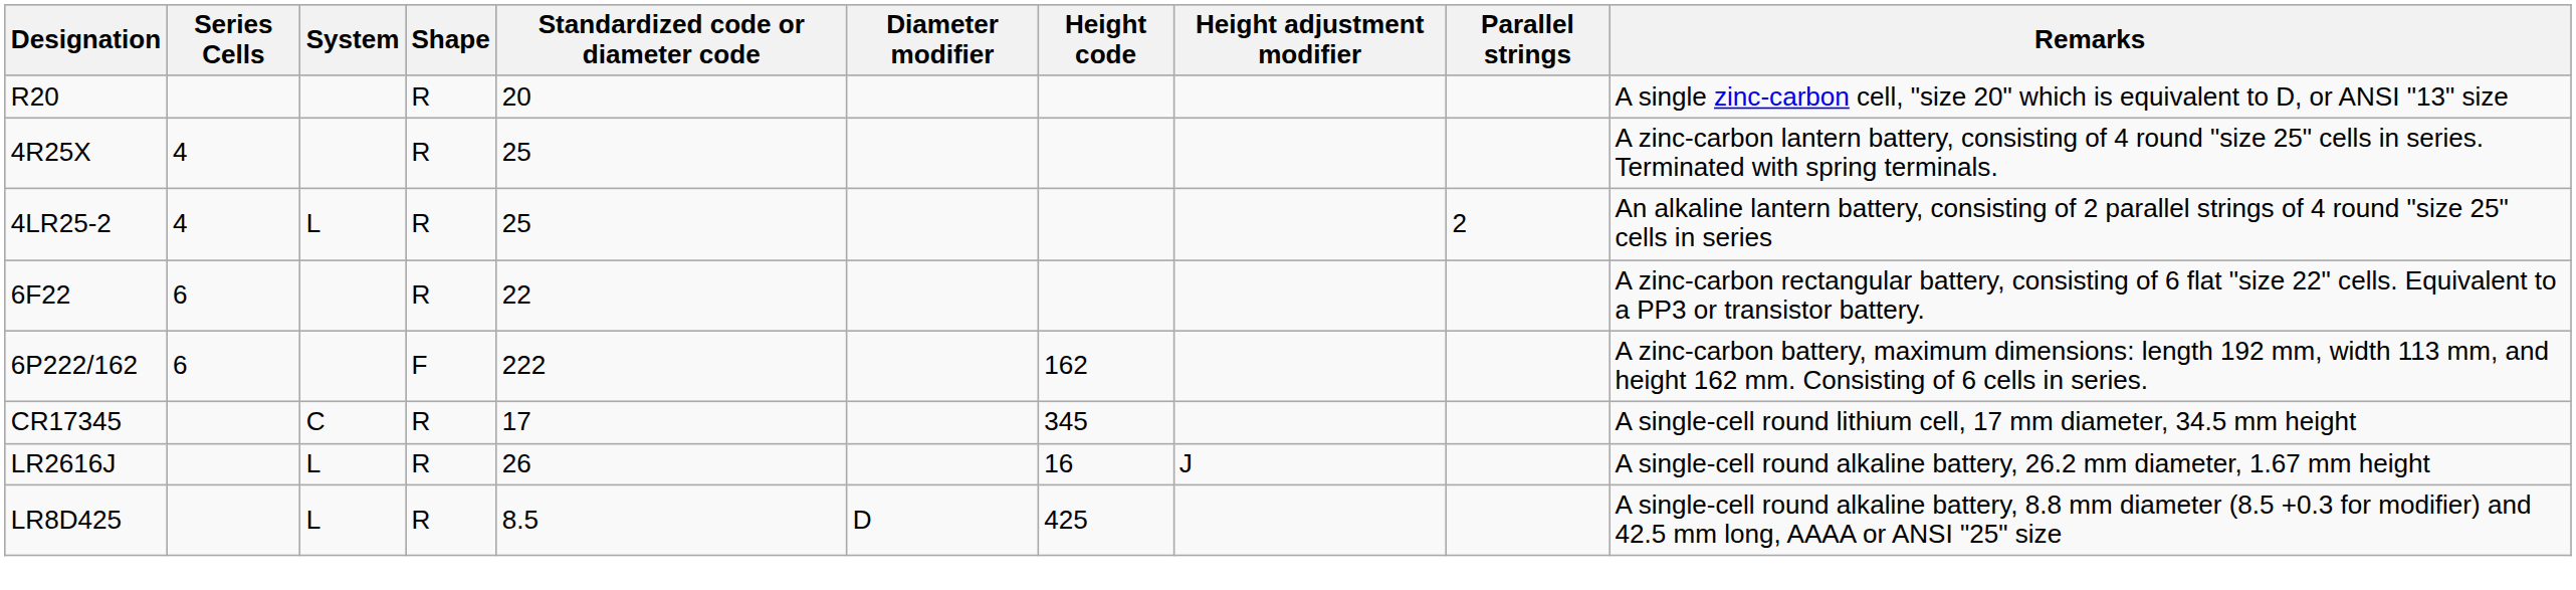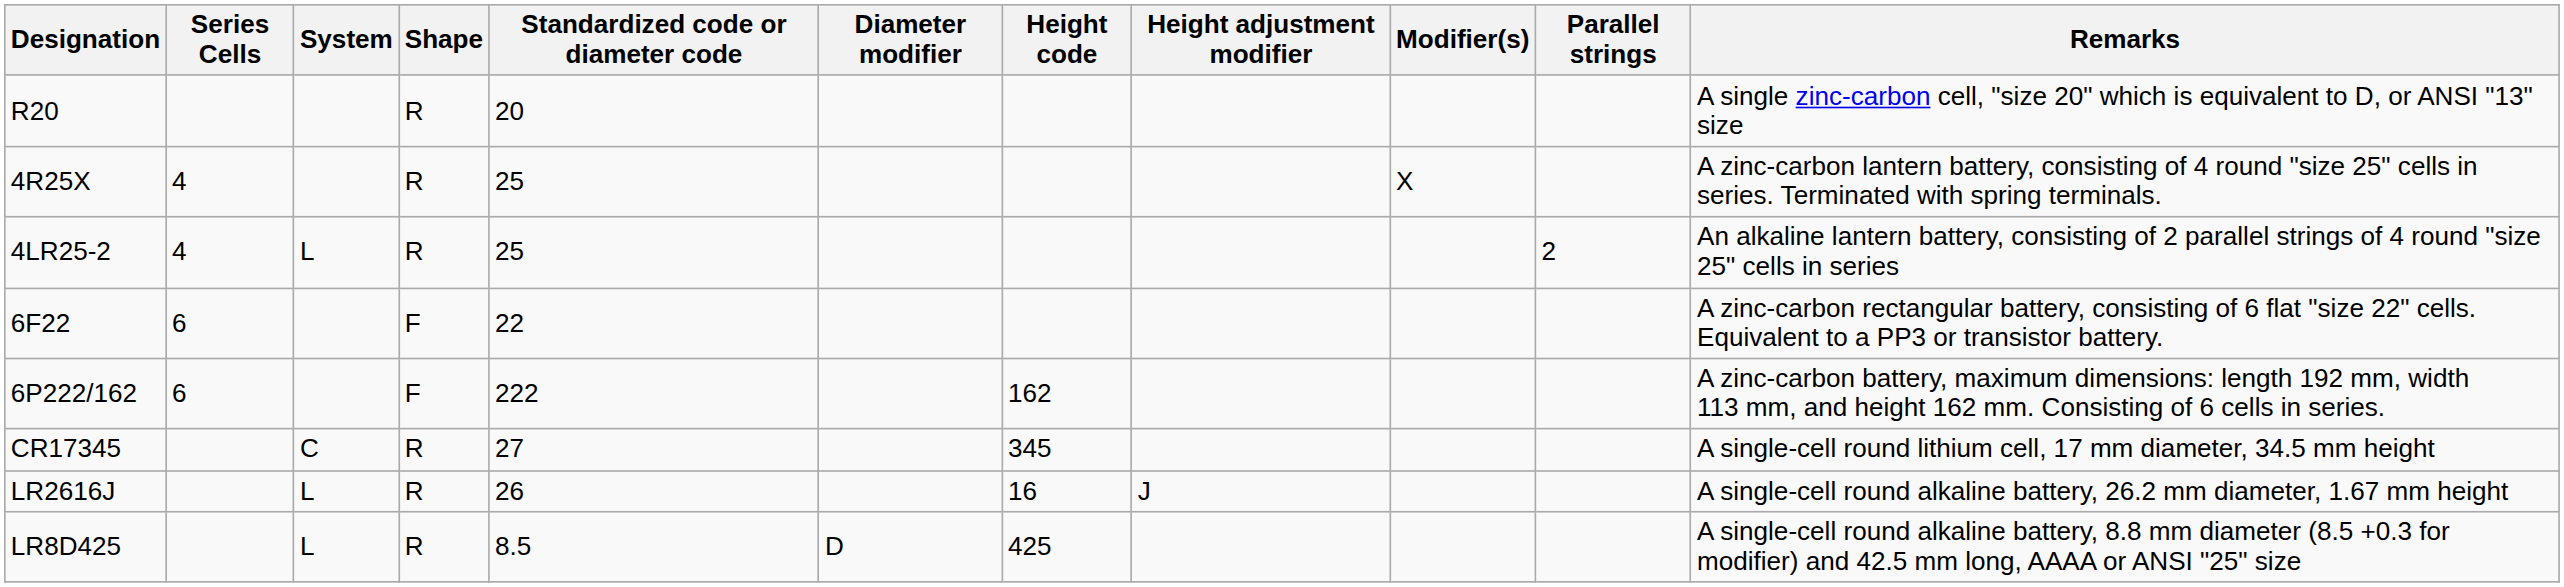 <table class=wikitable>
 <tr>
 <th>Designation</th>
 <th>Series Cells</th>
 <th>System</th>
 <th>Shape</th>
 <th>Standardized code or diameter code</th>
 <th>Diameter modifier</th>
 <th>Height code</th>
 <th>Height adjustment modifier</th>
+<th>Modifier(s)</th>
 <th>Parallel strings</th>
 <th>Remarks</th>
 </tr>
 <tr>
 <td>R20</td>
 <td></td>
 <td></td>
 <td>R</td>
 <td>20</td>
+<td></td>
 <td></td>
 <td></td>
 <td></td>
 <td></td>
 <td>A single <a href='#'>zinc-carbon</a> cell, "size 20" which is equivalent to D, or ANSI "13" size</td>
 </tr>
 <tr>
 <td>4R25X</td>
 <td>4</td>
 <td></td>
 <td>R</td>
 <td>25</td>
 <td></td>
 <td></td>
 <td></td>
+<td>X</td>
 <td></td>
 <td>A zinc-carbon lantern battery, consisting of 4 round "size 25" cells in series. Terminated with spring terminals.</td>
 </tr>
 <tr>
 <td>4LR25-2</td>
 <td>4</td>
 <td>L</td>
 <td>R</td>
 <td>25</td>
 <td></td>
 <td></td>
 <td></td>
+<td></td>
 <td>2</td>
 <td>An alkaline lantern battery, consisting of 2 parallel strings of 4 round "size 25" cells in series</td>
 </tr>
 <tr>
 <td>6F22</td>
 <td>6</td>
 <td></td>
-<td>R</td>
+<td>F</td>
 <td>22</td>
+<td></td>
 <td></td>
 <td></td>
 <td></td>
 <td></td>
 <td>A zinc-carbon rectangular battery, consisting of 6 flat "size 22" cells. Equivalent to a PP3 or transistor battery.</td>
 </tr>
 <tr>
 <td>6P222/162</td>
 <td>6</td>
 <td></td>
 <td>F</td>
 <td>222</td>
 <td></td>
 <td>162</td>
 <td></td>
 <td></td>
+<td></td>
 <td>A zinc-carbon battery, maximum dimensions: length 192 mm, width 113 mm, and height 162 mm. Consisting of 6 cells in series.</td>
 </tr>
 <tr>
 <td>CR17345</td>
 <td></td>
 <td>C</td>
 <td>R</td>
-<td>17</td>
+<td>27</td>
 <td></td>
 <td>345</td>
+<td></td>
 <td></td>
 <td></td>
 <td>A single-cell round lithium cell, 17 mm diameter, 34.5 mm height</td>
 </tr>
 <tr>
 <td>LR2616J</td>
 <td></td>
 <td>L</td>
 <td>R</td>
 <td>26</td>
 <td></td>
 <td>16</td>
 <td>J</td>
 <td></td>
+<td></td>
 <td>A single-cell round alkaline battery, 26.2 mm diameter, 1.67 mm height</td>
 </tr>
 <tr>
 <td>LR8D425</td>
 <td></td>
 <td>L</td>
 <td>R</td>
 <td>8.5</td>
 <td>D</td>
 <td>425</td>
 <td></td>
 <td></td>
+<td></td>
 <td>A single-cell round alkaline battery, 8.8 mm diameter (8.5 +0.3 for modifier) and 42.5 mm long, AAAA or ANSI "25" size</td>
 </tr>
 </table>
